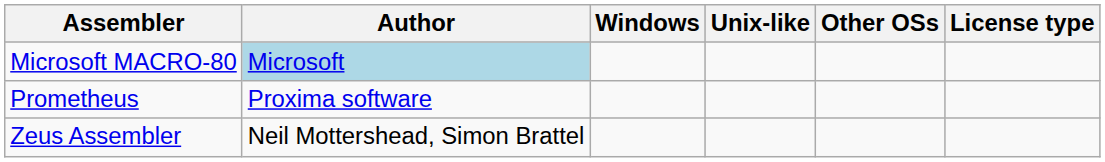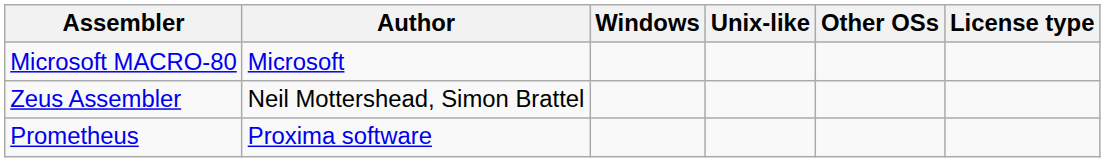 <table class="wikitable sortable">
 <tr>
 <th>Assembler</th>
 <th>Author</th>
 <th>Windows</th>
 <th>Unix-like</th>
 <th>Other OSs</th>
 <th>License type</th>
 </tr>
 <tr>
 <td><a href='#'>Microsoft MACRO-80</a></td>
-<td style="background: lightblue;"><a href='#'>Microsoft</a></td>
+<td><a href='#'>Microsoft</a></td>
+<td></td>
+<td></td>
+<td></td>
+<td></td>
+</tr>
+<tr>
+<td><a href='#'>Zeus Assembler</a></td>
+<td>Neil Mottershead, Simon Brattel</td>
 <td></td>
 <td></td>
 <td></td>
 <td></td>
 </tr>
 <tr>
 <td><a href='#'>Prometheus</a></td>
 <td><a href='#'>Proxima software</a></td>
 <td></td>
 <td></td>
 <td></td>
 <td></td>
 </tr>
-<tr>
-<td><a href='#'>Zeus Assembler</a></td>
-<td>Neil Mottershead, Simon Brattel</td>
-<td></td>
-<td></td>
-<td></td>
-<td></td>
-</tr>
 </table>
